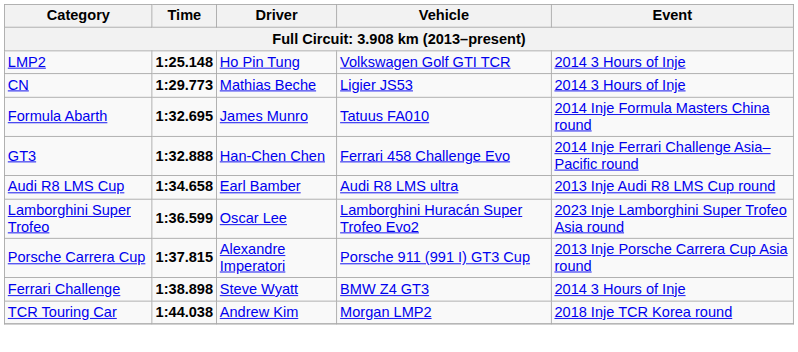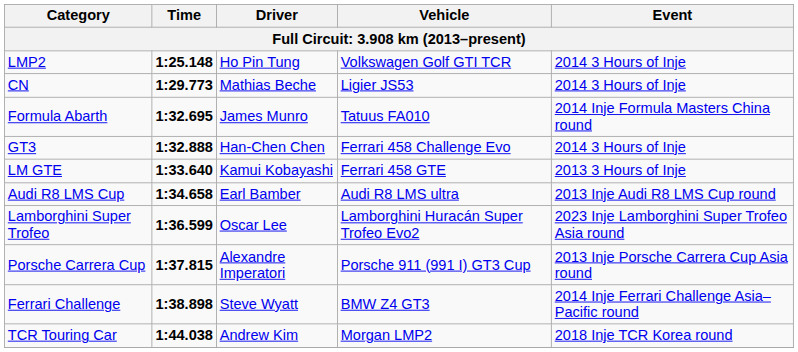 <table class="wikitable">
 <tr>
 <th>Category</th>
 <th>Time</th>
 <th>Driver</th>
 <th>Vehicle</th>
 <th>Event</th>
 </tr>
 <tr>
 <th colspan=5>Full Circuit: 3.908 km (2013–present)</th>
 </tr>
 <tr>
 <td><a href='#'>LMP2</a></td>
 <td><strong>1:25.148</strong></td>
 <td><a href='#'>Ho Pin Tung</a></td>
 <td><a href='#'>Volkswagen Golf GTI TCR</a></td>
 <td><a href='#'>2014 3 Hours of Inje</a></td>
 </tr>
 <tr>
 <td><a href='#'>CN</a></td>
 <td><strong>1:29.773</strong></td>
 <td><a href='#'>Mathias Beche</a></td>
 <td><a href='#'>Ligier JS53</a></td>
 <td><a href='#'>2014 3 Hours of Inje</a></td>
 </tr>
 <tr>
 <td><a href='#'>Formula Abarth</a></td>
 <td><strong>1:32.695</strong></td>
 <td><a href='#'>James Munro</a></td>
 <td><a href='#'>Tatuus FA010</a></td>
 <td><a href='#'>2014 Inje Formula Masters China round</a></td>
 </tr>
 <tr>
 <td><a href='#'>GT3</a></td>
 <td><strong>1:32.888</strong></td>
 <td><a href='#'>Han-Chen Chen</a></td>
 <td><a href='#'>Ferrari 458 Challenge Evo</a></td>
-<td><a href='#'>2014 Inje Ferrari Challenge Asia–Pacific round</a></td>
+<td><a href='#'>2014 3 Hours of Inje</a></td>
+</tr>
+<tr>
+<td><a href='#'>LM GTE</a></td>
+<td><strong>1:33.640</strong></td>
+<td><a href='#'>Kamui Kobayashi</a></td>
+<td><a href='#'>Ferrari 458 GTE</a></td>
+<td><a href='#'>2013 3 Hours of Inje</a></td>
 </tr>
 <tr>
 <td><a href='#'>Audi R8 LMS Cup</a></td>
 <td><strong>1:34.658</strong></td>
 <td><a href='#'>Earl Bamber</a></td>
 <td><a href='#'>Audi R8 LMS ultra</a></td>
 <td><a href='#'>2013 Inje Audi R8 LMS Cup round</a></td>
 </tr>
 <tr>
 <td><a href='#'>Lamborghini Super Trofeo</a></td>
 <td><strong>1:36.599</strong></td>
 <td><a href='#'>Oscar Lee</a></td>
 <td><a href='#'>Lamborghini Huracán Super Trofeo Evo2</a></td>
 <td><a href='#'>2023 Inje Lamborghini Super Trofeo Asia round</a></td>
 </tr>
 <tr>
 <td><a href='#'>Porsche Carrera Cup</a></td>
 <td><strong>1:37.815</strong></td>
 <td><a href='#'>Alexandre Imperatori</a></td>
 <td><a href='#'>Porsche 911 (991 I) GT3 Cup</a></td>
 <td><a href='#'>2013 Inje Porsche Carrera Cup Asia round</a></td>
 </tr>
 <tr>
 <td><a href='#'>Ferrari Challenge</a></td>
 <td><strong>1:38.898</strong></td>
 <td><a href='#'>Steve Wyatt</a></td>
 <td><a href='#'>BMW Z4 GT3</a></td>
-<td><a href='#'>2014 3 Hours of Inje</a></td>
+<td><a href='#'>2014 Inje Ferrari Challenge Asia–Pacific round</a></td>
 </tr>
 <tr>
 <td><a href='#'>TCR Touring Car</a></td>
 <td><strong>1:44.038</strong></td>
 <td><a href='#'>Andrew Kim</a></td>
 <td><a href='#'>Morgan LMP2</a></td>
 <td><a href='#'>2018 Inje TCR Korea round</a></td>
 </tr>
 <tr>
 </tr>
 </table>
